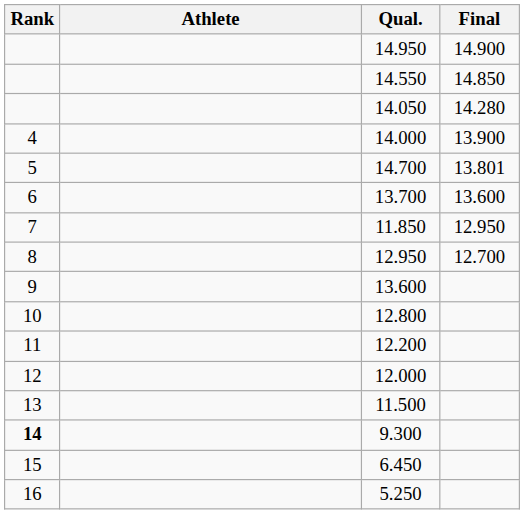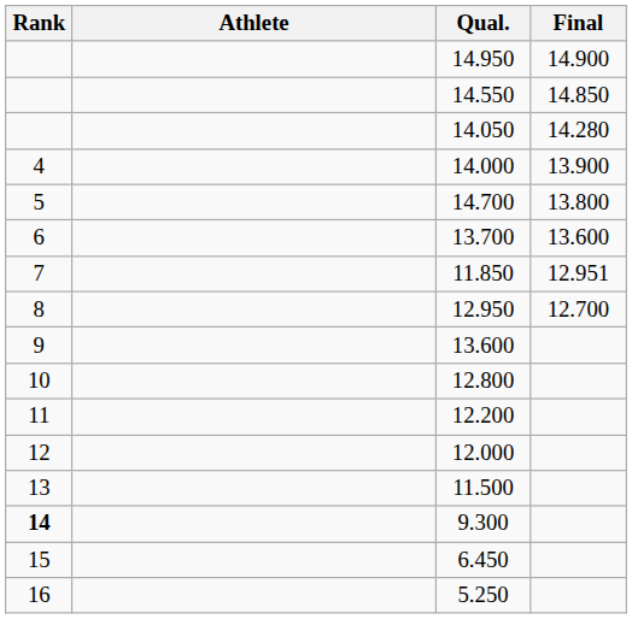 <table class=wikitable style="text-align:center">
 <tr>
 <th width=40>Rank</th>
 <th width=250>Athlete</th>
 <th width=60>Qual.</th>
 <th width=60>Final</th>
 </tr>
 <tr>
 <td></td>
 <td align="left"></td>
 <td>14.950</td>
 <td>14.900</td>
 </tr>
 <tr>
 <td></td>
 <td align="left"></td>
 <td>14.550</td>
 <td>14.850</td>
 </tr>
 <tr>
 <td></td>
 <td align="left"></td>
 <td>14.050</td>
 <td>14.280</td>
 </tr>
 <tr>
 <td>4</td>
 <td align="left"></td>
 <td>14.000</td>
 <td>13.900</td>
 </tr>
 <tr>
 <td>5</td>
 <td align="left"></td>
 <td>14.700</td>
-<td>13.801</td>
+<td>13.800</td>
 </tr>
 <tr>
 <td>6</td>
 <td align="left"></td>
 <td>13.700</td>
 <td>13.600</td>
 </tr>
 <tr>
 <td>7</td>
 <td align="left"></td>
 <td>11.850</td>
-<td>12.950</td>
+<td>12.951</td>
 </tr>
 <tr>
 <td>8</td>
 <td align="left"></td>
 <td>12.950</td>
 <td>12.700</td>
 </tr>
 <tr>
 <td>9</td>
 <td align="left"></td>
 <td>13.600</td>
 <td></td>
 </tr>
 <tr>
 <td>10</td>
 <td align="left"></td>
 <td>12.800</td>
 <td></td>
 </tr>
 <tr>
 <td>11</td>
 <td align="left"></td>
 <td>12.200</td>
 <td></td>
 </tr>
 <tr>
 <td>12</td>
 <td align="left"></td>
 <td>12.000</td>
 <td></td>
 </tr>
 <tr>
 <td>13</td>
 <td align="left"></td>
 <td>11.500</td>
 <td></td>
 </tr>
 <tr>
 <td><strong>14</strong></td>
 <td align="left"></td>
 <td>9.300</td>
 <td></td>
 </tr>
 <tr>
 <td>15</td>
 <td align="left"></td>
 <td>6.450</td>
 <td></td>
 </tr>
 <tr>
 <td>16</td>
 <td align="left"></td>
 <td>5.250</td>
 <td></td>
 </tr>
 </table>
